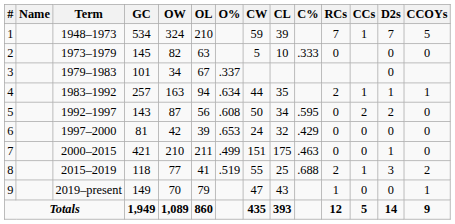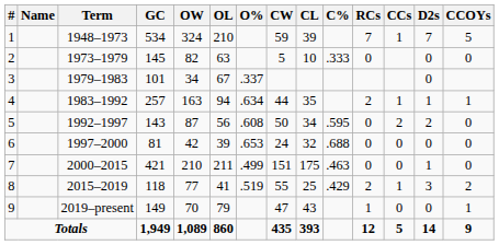 <table class="wikitable sortable">
 <tr>
 <th>#</th>
 <th>Name</th>
 <th>Term</th>
 <th>GC</th>
 <th>OW</th>
 <th>OL</th>
 <th>O%</th>
 <th>CW</th>
 <th>CL</th>
 <th>C%</th>
 <th>RCs</th>
 <th>CCs</th>
 <th>D2s</th>
 <th>CCOYs</th>
 </tr>
 <tr>
 <td align="center">1</td>
 <td></td>
 <td align="center">1948–1973</td>
 <td align="center">534</td>
 <td align="center">324</td>
 <td align="center">210</td>
 <td align="center"></td>
 <td align="center">59</td>
 <td align="center">39</td>
 <td align="center"></td>
 <td align="center">7</td>
 <td align="center">1</td>
 <td align="center">7</td>
 <td align="center">5</td>
 </tr>
 <tr>
 <td align="center">2</td>
 <td></td>
 <td align="center">1973–1979</td>
 <td align="center">145</td>
 <td align="center">82</td>
 <td align="center">63</td>
 <td align="center"></td>
 <td align="center">5</td>
 <td align="center">10</td>
 <td align="center">.333</td>
 <td align="center">0</td>
 <td align="center"></td>
 <td align="center">0</td>
 <td align="center">0</td>
 </tr>
 <tr>
 <td align="center">3</td>
 <td></td>
 <td align="center">1979–1983</td>
 <td align="center">101</td>
 <td align="center">34</td>
 <td align="center">67</td>
 <td align="center">.337</td>
 <td align="center"></td>
 <td align="center"></td>
 <td align="center"></td>
 <td align="center"></td>
 <td align="center"></td>
 <td align="center">0</td>
 <td align="center"></td>
 </tr>
 <tr>
 <td align="center">4</td>
 <td></td>
 <td align="center">1983–1992</td>
 <td align="center">257</td>
 <td align="center">163</td>
 <td align="center">94</td>
 <td align="center">.634</td>
 <td align="center">44</td>
 <td align="center">35</td>
 <td align="center"></td>
 <td align="center">2</td>
 <td align="center">1</td>
 <td align="center">1</td>
 <td align="center">1</td>
 </tr>
 <tr>
 <td align="center">5</td>
 <td></td>
 <td align="center">1992–1997</td>
 <td align="center">143</td>
 <td align="center">87</td>
 <td align="center">56</td>
 <td align="center">.608</td>
 <td align="center">50</td>
 <td align="center">34</td>
 <td align="center">.595</td>
 <td align="center">0</td>
 <td align="center">2</td>
 <td align="center">2</td>
 <td align="center">0</td>
 </tr>
 <tr>
 <td align="center">6</td>
 <td></td>
 <td align="center">1997–2000</td>
 <td align="center">81</td>
 <td align="center">42</td>
 <td align="center">39</td>
 <td align="center">.653</td>
 <td align="center">24</td>
 <td align="center">32</td>
-<td align="center">.429</td>
+<td align="center">.688</td>
 <td align="center">0</td>
 <td align="center">0</td>
 <td align="center">0</td>
 <td align="center">0</td>
 </tr>
 <tr>
 <td align="center">7</td>
 <td></td>
 <td align="center">2000–2015</td>
 <td align="center">421</td>
 <td align="center">210</td>
 <td align="center">211</td>
 <td align="center">.499</td>
 <td align="center">151</td>
 <td align="center">175</td>
 <td align="center">.463</td>
 <td align="center">0</td>
 <td align="center">0</td>
 <td align="center">1</td>
 <td align="center">0</td>
 </tr>
 <tr>
 <td align="center">8</td>
 <td></td>
 <td align="center">2015–2019</td>
 <td align="center">118</td>
 <td align="center">77</td>
 <td align="center">41</td>
 <td align="center">.519</td>
 <td align="center">55</td>
 <td align="center">25</td>
-<td align="center">.688</td>
+<td align="center">.429</td>
 <td align="center">2</td>
 <td align="center">1</td>
 <td align="center">3</td>
 <td align="center">2</td>
 </tr>
 <tr>
 <td align="center">9</td>
 <td></td>
 <td align="center">2019–present</td>
 <td align="center">149</td>
 <td align="center">70</td>
 <td align="center">79</td>
 <td align="center"></td>
 <td align="center">47</td>
 <td align="center">43</td>
 <td align="center"></td>
 <td align="center">1</td>
 <td align="center">0</td>
 <td align="center">0</td>
 <td align="center">1</td>
 </tr>
 <tr class="sortbottom" style="text-align:center">
 <td colspan="3"><strong><em>Totals</em></strong></td>
 <td><strong>1,949</strong></td>
 <td><strong>1,089</strong></td>
 <td><strong>860</strong></td>
 <td><strong></strong></td>
 <td><strong>435</strong></td>
 <td><strong>393</strong></td>
 <td><strong></strong></td>
 <td><strong>12</strong></td>
 <td><strong>5</strong></td>
 <td><strong>14</strong></td>
 <td><strong>9</strong></td>
 </tr>
 </table>
